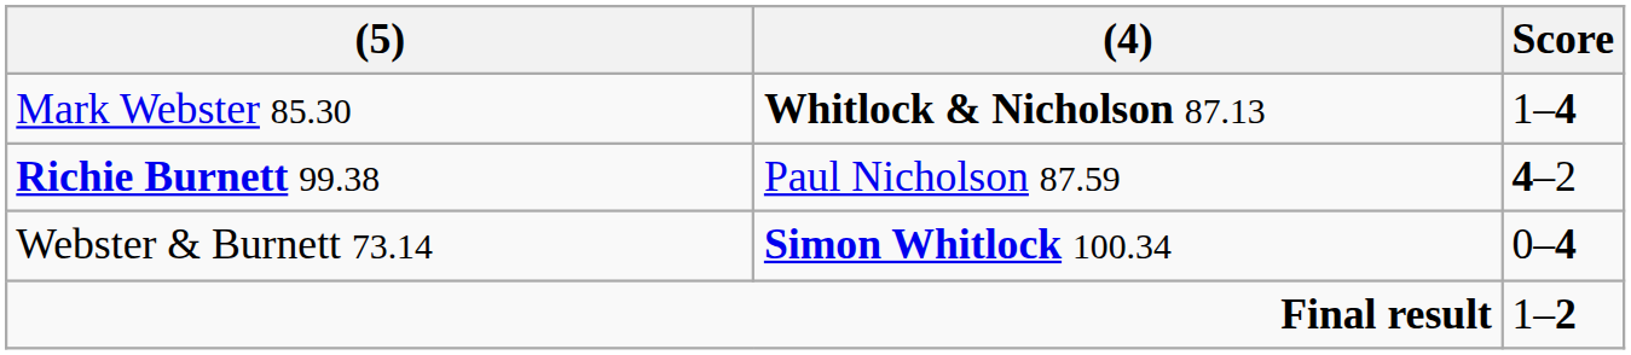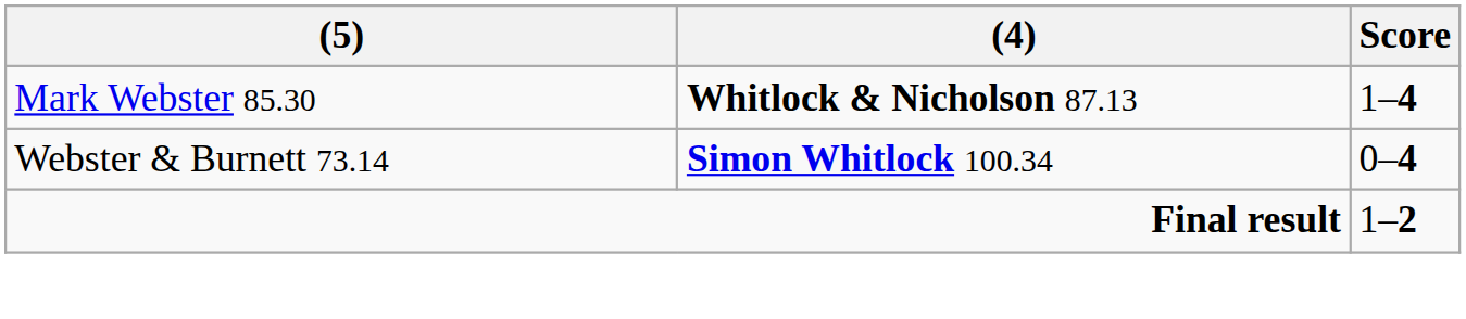 <table class="wikitable">
 <tr>
 <th width=270> (5)</th>
 <th width=270><strong></strong> (4)</th>
 <th>Score</th>
 </tr>
 <tr>
 <td><a href='#'>Mark Webster</a> <small><span>85.30</span></small></td>
 <td><strong>Whitlock & Nicholson</strong> <small><span>87.13</span></small></td>
 <td>1–<strong>4</strong></td>
 </tr>
 <tr>
-<td><strong><a href='#'>Richie Burnett</a></strong> <small><span>99.38</span></small></td>
-<td><a href='#'>Paul Nicholson</a> <small><span>87.59</span></small></td>
-<td><strong>4</strong>–2</td>
-</tr>
-<tr>
 <td>Webster & Burnett <small><span>73.14</span></small></td>
 <td><strong><a href='#'>Simon Whitlock</a></strong> <small><span>100.34</span></small></td>
 <td>0–<strong>4</strong></td>
 </tr>
 <tr>
 <td colspan="2" align="right"><strong>Final result</strong></td>
 <td>1–<strong>2</strong></td>
 </tr>
 </table>
